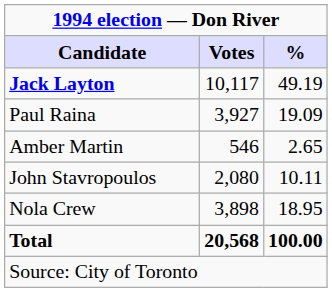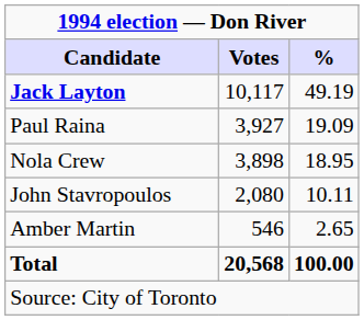 <table class="wikitable sortable">
 <tr>
 <td colspan="3" style="text-align:center;"><strong><a href='#'>1994 election</a> — Don River</strong></td>
 </tr>
 <tr>
 <th style="background:#ddf; width:150px;">Candidate</th>
 <th style="background:#ddf;">Votes</th>
 <th style="background:#ddf;">%</th>
 </tr>
 <tr>
 <td><strong><a href='#'>Jack Layton</a></strong></td>
 <td align="right">10,117</td>
 <td align="right">49.19</td>
 </tr>
 <tr>
 <td>Paul Raina</td>
 <td align="right">3,927</td>
 <td align="right">19.09</td>
 </tr>
 <tr>
-<td>Amber Martin</td>
-<td align="right">546</td>
-<td align="right">2.65</td>
+<td>Nola Crew</td>
+<td align="right">3,898</td>
+<td align="right">18.95</td>
 </tr>
 <tr>
 <td>John Stavropoulos</td>
 <td align="right">2,080</td>
 <td align="right">10.11</td>
 </tr>
 <tr>
-<td>Nola Crew</td>
-<td align="right">3,898</td>
-<td align="right">18.95</td>
+<td>Amber Martin</td>
+<td align="right">546</td>
+<td align="right">2.65</td>
 </tr>
 <tr>
 <td><strong>Total</strong></td>
 <td align="right"><strong>20,568</strong></td>
 <td align="right"><strong>100.00</strong></td>
 </tr>
 <tr>
 <td colspan="3">Source: City of Toronto</td>
 </tr>
 </table>
